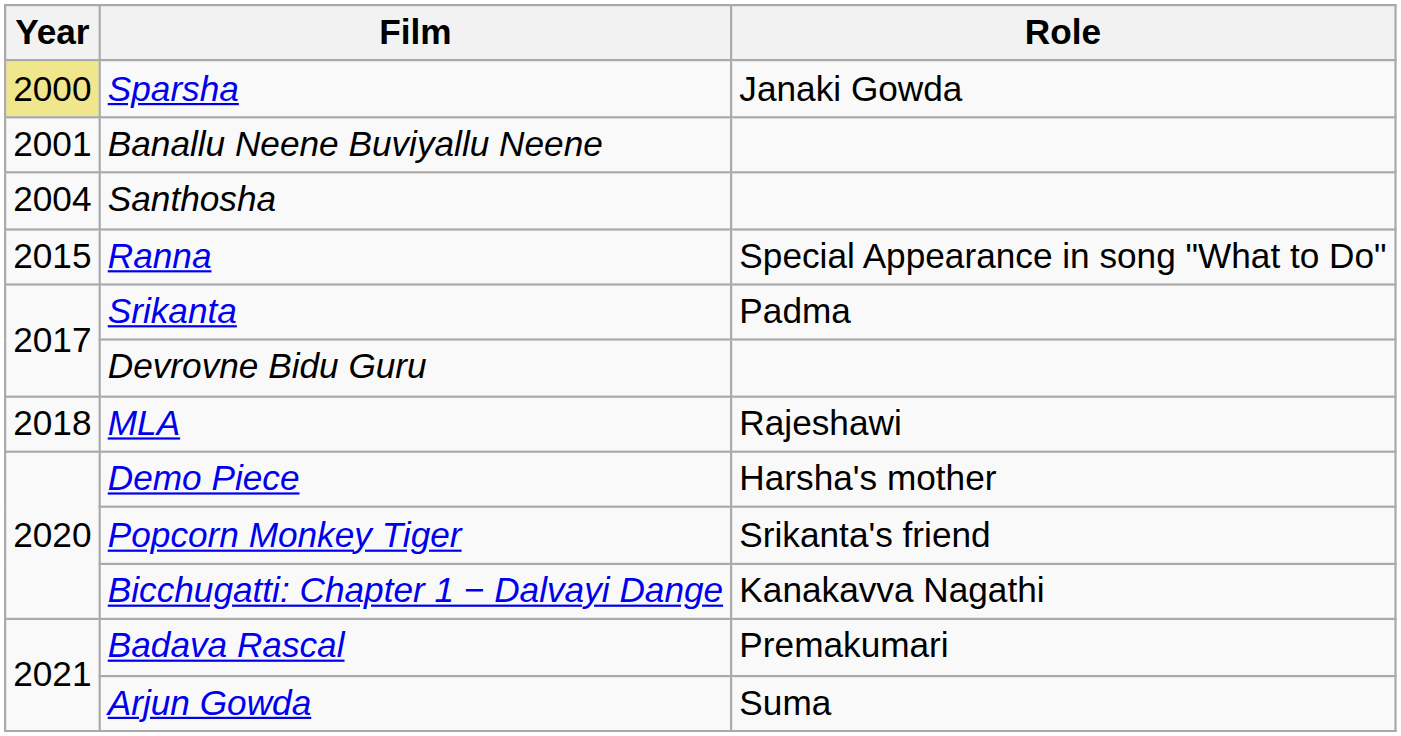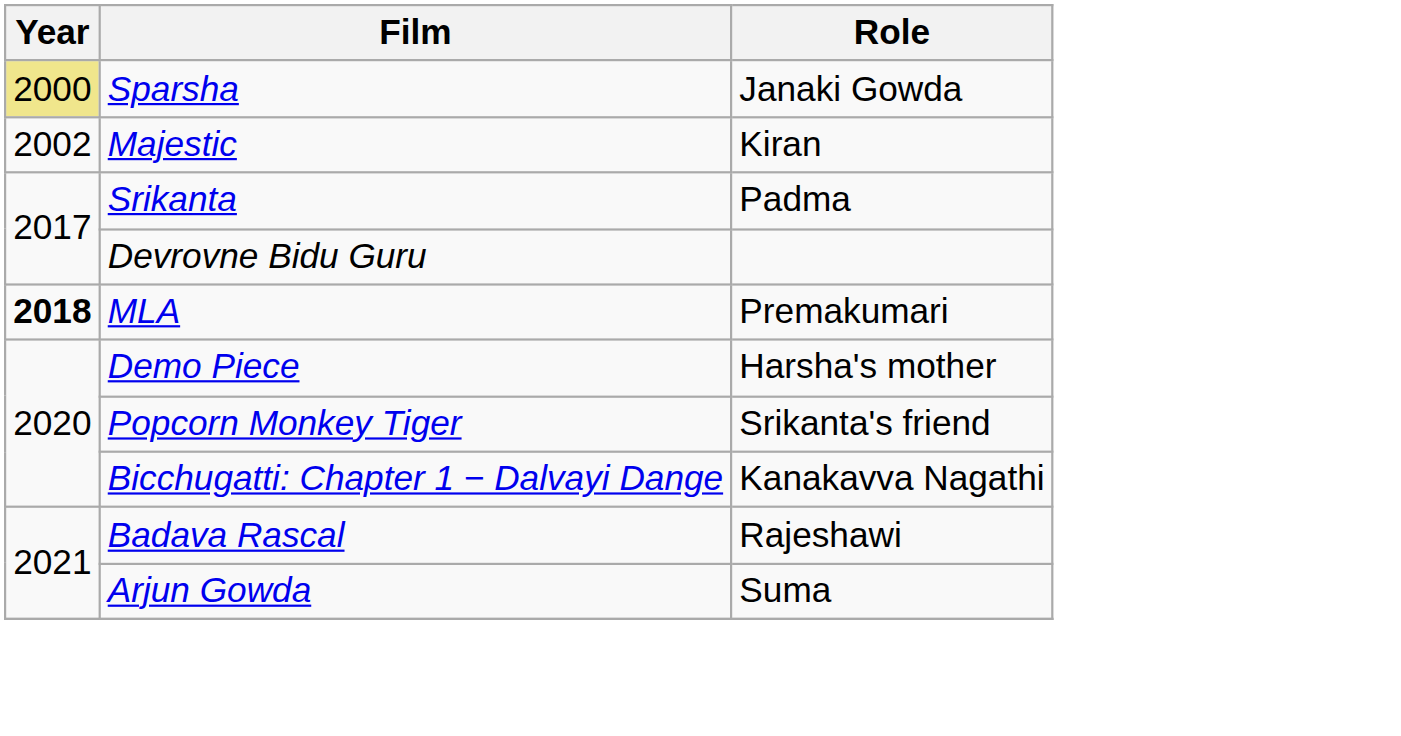 <table class="wikitable sortable">
 <tr>
 <th>Year</th>
 <th>Film</th>
 <th>Role</th>
 </tr>
 <tr>
 <td style="background: khaki;">2000</td>
 <td><em><a href='#'>Sparsha</a></em></td>
 <td>Janaki Gowda</td>
 </tr>
 <tr>
-<td>2001</td>
-<td><em>Banallu Neene Buviyallu Neene</em></td>
-<td></td>
-</tr>
-<tr>
-<td>2004</td>
-<td><em>Santhosha</em></td>
-<td></td>
-</tr>
-<tr>
-<td>2015</td>
-<td><em><a href='#'>Ranna</a></em></td>
-<td>Special Appearance in song "What to Do"</td>
+<td>2002</td>
+<td><em><a href='#'>Majestic</a></em></td>
+<td>Kiran</td>
 </tr>
 <tr>
 <td rowspan="2">2017</td>
 <td><em><a href='#'>Srikanta</a></em></td>
 <td>Padma</td>
 </tr>
 <tr>
 <td><em>Devrovne Bidu Guru</em></td>
 <td></td>
 </tr>
 <tr>
-<td>2018</td>
+<td><strong>2018</strong></td>
 <td><em><a href='#'>MLA</a></em></td>
-<td>Rajeshawi</td>
+<td>Premakumari</td>
 </tr>
 <tr>
 <td rowspan="3">2020</td>
 <td><em><a href='#'>Demo Piece</a></em></td>
 <td>Harsha's mother</td>
 </tr>
 <tr>
 <td><em><a href='#'>Popcorn Monkey Tiger</a></em></td>
 <td>Srikanta's friend</td>
 </tr>
 <tr>
 <td><em><a href='#'>Bicchugatti: Chapter 1 − Dalvayi Dange</a></em></td>
 <td>Kanakavva Nagathi</td>
 </tr>
 <tr>
 <td rowspan="2">2021</td>
 <td><em><a href='#'>Badava Rascal</a></em></td>
-<td>Premakumari</td>
+<td>Rajeshawi</td>
 </tr>
 <tr>
 <td><em><a href='#'>Arjun Gowda</a></em></td>
 <td>Suma</td>
 </tr>
 <tr>
 </tr>
 </table>
